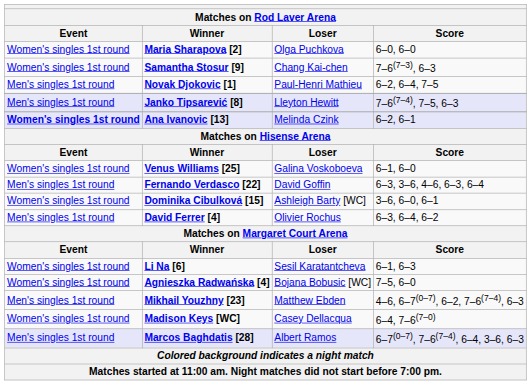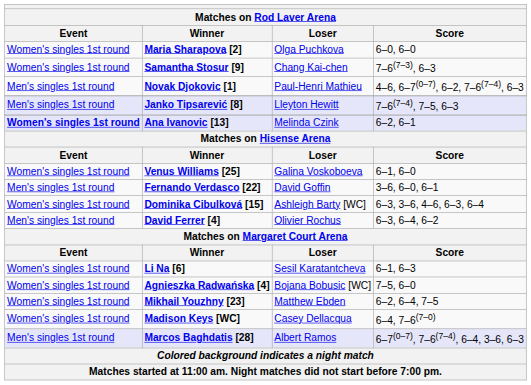 <table class="wikitable collapsible uncollapsed" style="margin:1em auto;">
 <tr>
 <th colspan=4></th>
 </tr>
 <tr>
 <th colspan=4><strong>Matches on <a href='#'>Rod Laver Arena</a></strong></th>
 </tr>
 <tr>
 <th>Event</th>
 <th>Winner</th>
 <th>Loser</th>
 <th>Score</th>
 </tr>
 <tr>
 <td><a href='#'>Women's singles 1st round</a></td>
 <td><strong> <a href='#'>Maria Sharapova</a> [2]</strong></td>
 <td> <a href='#'>Olga Puchkova</a></td>
 <td>6–0, 6–0</td>
 </tr>
 <tr>
 <td><a href='#'>Women's singles 1st round</a></td>
 <td><strong> <a href='#'>Samantha Stosur</a> [9]</strong></td>
 <td> <a href='#'>Chang Kai-chen</a></td>
 <td>7–6<sup>(7–3)</sup>, 6–3</td>
 </tr>
 <tr>
 <td><a href='#'>Men's singles 1st round</a></td>
 <td><strong> <a href='#'>Novak Djokovic</a> [1]</strong></td>
 <td> <a href='#'>Paul-Henri Mathieu</a></td>
-<td>6–2, 6–4, 7–5</td>
+<td>4–6, 6–7<sup>(0–7)</sup>, 6–2, 7–6<sup>(7–4)</sup>, 6–3</td>
 </tr>
 <tr>
 </tr>
 <tr bgcolor=lavender>
 <td><a href='#'>Men's singles 1st round</a></td>
 <td><strong>  <a href='#'>Janko Tipsarević</a> [8]</strong></td>
 <td> <a href='#'>Lleyton Hewitt</a></td>
 <td>7–6<sup>(7–4)</sup>, 7–5, 6–3</td>
 </tr>
 <tr>
 </tr>
 <tr bgcolor=lavender>
 <td><strong><a href='#'>Women's singles 1st round</a></strong></td>
 <td><strong> <a href='#'>Ana Ivanovic</a> [13]</strong></td>
 <td> <a href='#'>Melinda Czink</a></td>
 <td>6–2, 6–1</td>
 </tr>
 <tr>
 <th colspan=4><strong>Matches on <a href='#'>Hisense Arena</a></strong></th>
 </tr>
 <tr>
 <th>Event</th>
 <th>Winner</th>
 <th>Loser</th>
 <th>Score</th>
 </tr>
 <tr>
 <td><a href='#'>Women's singles 1st round</a></td>
 <td><strong> <a href='#'>Venus Williams</a> [25]</strong></td>
 <td> <a href='#'>Galina Voskoboeva</a></td>
 <td>6–1, 6–0</td>
 </tr>
 <tr>
 <td><a href='#'>Men's singles 1st round</a></td>
 <td><strong> <a href='#'>Fernando Verdasco</a> [22]</strong></td>
 <td> <a href='#'>David Goffin</a></td>
-<td>6–3, 3–6, 4–6, 6–3, 6–4</td>
+<td>3–6, 6–0, 6–1</td>
 </tr>
 <tr>
 <td><a href='#'>Women's singles 1st round</a></td>
 <td><strong> <a href='#'>Dominika Cibulková</a> [15]</strong></td>
 <td> <a href='#'>Ashleigh Barty</a> [WC]</td>
-<td>3–6, 6–0, 6–1</td>
+<td>6–3, 3–6, 4–6, 6–3, 6–4</td>
 </tr>
 <tr>
 <td><a href='#'>Men's singles 1st round</a></td>
 <td> <strong><a href='#'>David Ferrer</a> [4]</strong></td>
 <td> <a href='#'>Olivier Rochus</a></td>
 <td>6–3, 6–4, 6–2</td>
 </tr>
 <tr>
 <th colspan=4><strong>Matches on <a href='#'>Margaret Court Arena</a></strong></th>
 </tr>
 <tr>
 <th>Event</th>
 <th>Winner</th>
 <th>Loser</th>
 <th>Score</th>
 </tr>
 <tr>
 <td><a href='#'>Women's singles 1st round</a></td>
 <td> <strong><a href='#'>Li Na</a> [6]</strong></td>
 <td> <a href='#'>Sesil Karatantcheva</a></td>
 <td>6–1, 6–3</td>
 </tr>
 <tr>
 <td><a href='#'>Women's singles 1st round</a></td>
 <td><strong> <a href='#'>Agnieszka Radwańska</a> [4]</strong></td>
 <td> <a href='#'>Bojana Bobusic</a> [WC]</td>
 <td>7–5, 6–0</td>
 </tr>
 <tr>
-<td><a href='#'>Men's singles 1st round</a></td>
+<td><a href='#'>Women's singles 1st round</a></td>
 <td><strong> <a href='#'>Mikhail Youzhny</a> [23]</strong></td>
 <td> <a href='#'>Matthew Ebden</a></td>
-<td>4–6, 6–7<sup>(0–7)</sup>, 6–2, 7–6<sup>(7–4)</sup>, 6–3</td>
+<td>6–2, 6–4, 7–5</td>
 </tr>
 <tr>
 <td><a href='#'>Women's singles 1st round</a></td>
 <td><strong> <a href='#'>Madison Keys</a> [WC]</strong></td>
 <td> <a href='#'>Casey Dellacqua</a></td>
 <td>6–4, 7–6<sup>(7–0)</sup></td>
 </tr>
 <tr bgcolor=lavender>
 <td><a href='#'>Men's singles 1st round</a></td>
 <td><strong> <a href='#'>Marcos Baghdatis</a> [28]</strong></td>
 <td> <a href='#'>Albert Ramos</a></td>
 <td>6–7<sup>(0–7)</sup>, 7–6<sup>(7–4)</sup>, 6–4, 3–6, 6–3</td>
 </tr>
 <tr>
 <th colspan=4><em>Colored background indicates a night match</em></th>
 </tr>
 <tr>
 <th colspan=4>Matches started at 11:00 am. Night matches did not start before 7:00 pm.</th>
 </tr>
 </table>
